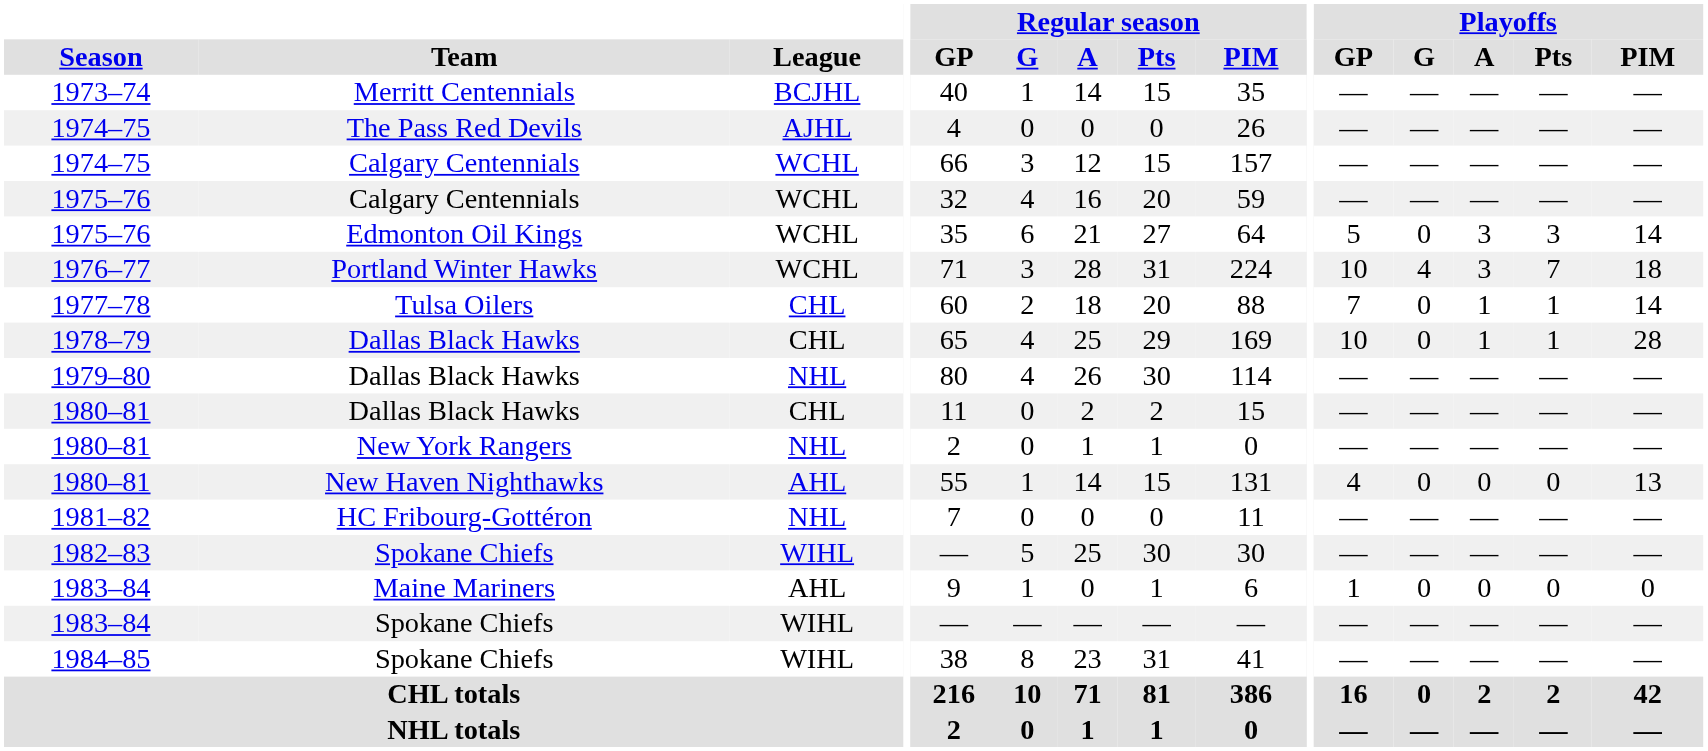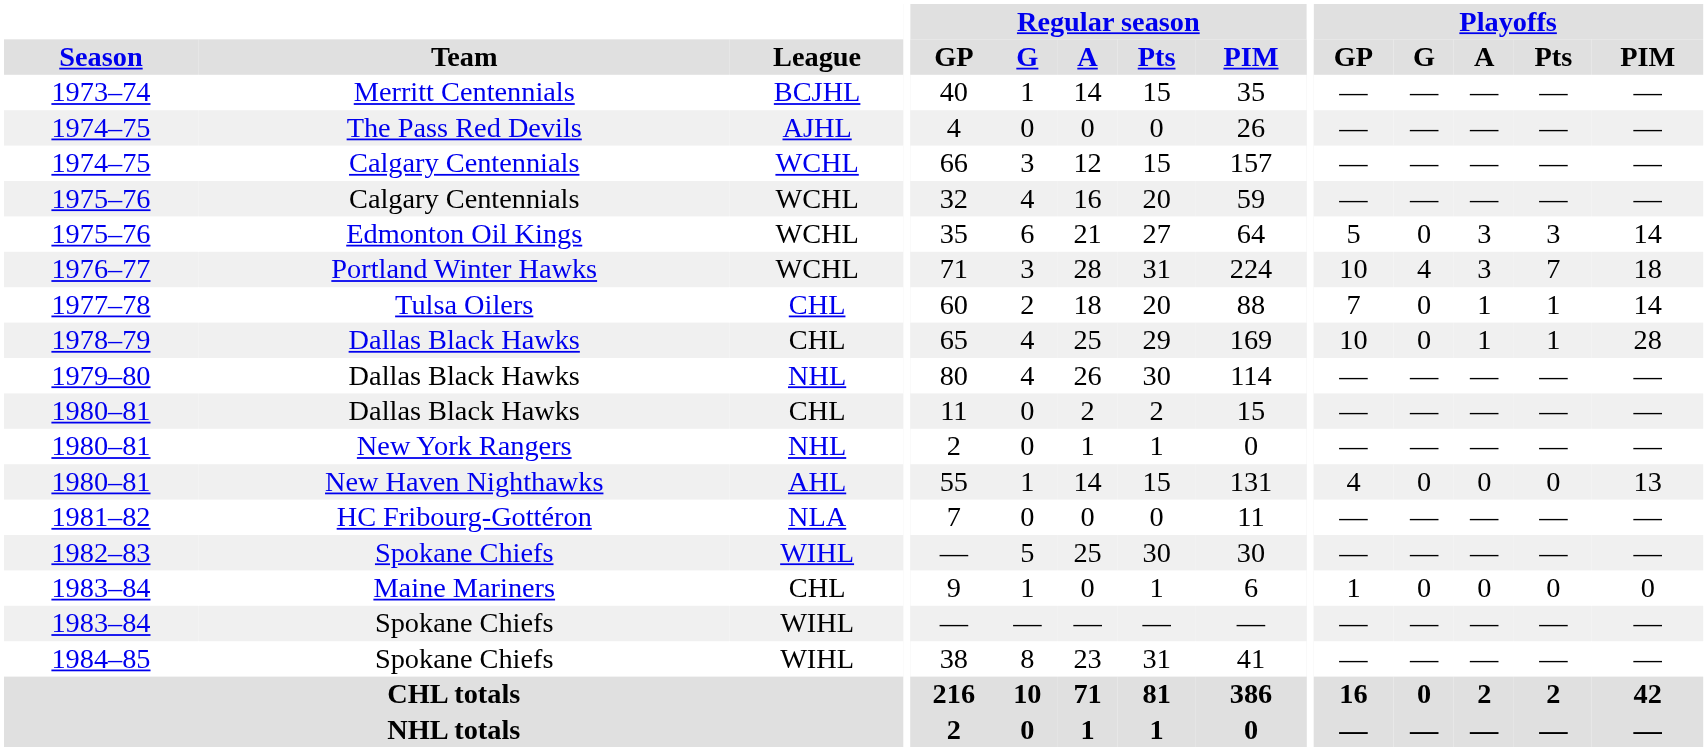 <table border="0" cellpadding="1" cellspacing="0" style="text-align:center; width:60em">
 <tr bgcolor="#e0e0e0">
 <th colspan="3" bgcolor="#ffffff"></th>
 <th rowspan="100" bgcolor="#ffffff"></th>
 <th colspan="5"><a href='#'>Regular season</a></th>
 <th rowspan="100" bgcolor="#ffffff"></th>
 <th colspan="5"><a href='#'>Playoffs</a></th>
 </tr>
 <tr bgcolor="#e0e0e0">
 <th><a href='#'>Season</a></th>
 <th>Team</th>
 <th>League</th>
 <th>GP</th>
 <th><a href='#'>G</a></th>
 <th><a href='#'>A</a></th>
 <th><a href='#'>Pts</a></th>
 <th><a href='#'>PIM</a></th>
 <th>GP</th>
 <th>G</th>
 <th>A</th>
 <th>Pts</th>
 <th>PIM</th>
 </tr>
 <tr>
 <td><a href='#'>1973–74</a></td>
 <td><a href='#'>Merritt Centennials</a></td>
 <td><a href='#'>BCJHL</a></td>
 <td>40</td>
 <td>1</td>
 <td>14</td>
 <td>15</td>
 <td>35</td>
 <td>—</td>
 <td>—</td>
 <td>—</td>
 <td>—</td>
 <td>—</td>
 </tr>
 <tr bgcolor="#f0f0f0">
 <td><a href='#'>1974–75</a></td>
 <td><a href='#'>The Pass Red Devils</a></td>
 <td><a href='#'>AJHL</a></td>
 <td>4</td>
 <td>0</td>
 <td>0</td>
 <td>0</td>
 <td>26</td>
 <td>—</td>
 <td>—</td>
 <td>—</td>
 <td>—</td>
 <td>—</td>
 </tr>
 <tr>
 <td><a href='#'>1974–75</a></td>
 <td><a href='#'>Calgary Centennials</a></td>
 <td><a href='#'>WCHL</a></td>
 <td>66</td>
 <td>3</td>
 <td>12</td>
 <td>15</td>
 <td>157</td>
 <td>—</td>
 <td>—</td>
 <td>—</td>
 <td>—</td>
 <td>—</td>
 </tr>
 <tr bgcolor="#f0f0f0">
 <td><a href='#'>1975–76</a></td>
 <td>Calgary Centennials</td>
 <td>WCHL</td>
 <td>32</td>
 <td>4</td>
 <td>16</td>
 <td>20</td>
 <td>59</td>
 <td>—</td>
 <td>—</td>
 <td>—</td>
 <td>—</td>
 <td>—</td>
 </tr>
 <tr>
 <td><a href='#'>1975–76</a></td>
 <td><a href='#'>Edmonton Oil Kings</a></td>
 <td>WCHL</td>
 <td>35</td>
 <td>6</td>
 <td>21</td>
 <td>27</td>
 <td>64</td>
 <td>5</td>
 <td>0</td>
 <td>3</td>
 <td>3</td>
 <td>14</td>
 </tr>
 <tr bgcolor="#f0f0f0">
 <td><a href='#'>1976–77</a></td>
 <td><a href='#'>Portland Winter Hawks</a></td>
 <td>WCHL</td>
 <td>71</td>
 <td>3</td>
 <td>28</td>
 <td>31</td>
 <td>224</td>
 <td>10</td>
 <td>4</td>
 <td>3</td>
 <td>7</td>
 <td>18</td>
 </tr>
 <tr>
 <td><a href='#'>1977–78</a></td>
 <td><a href='#'>Tulsa Oilers</a></td>
 <td><a href='#'>CHL</a></td>
 <td>60</td>
 <td>2</td>
 <td>18</td>
 <td>20</td>
 <td>88</td>
 <td>7</td>
 <td>0</td>
 <td>1</td>
 <td>1</td>
 <td>14</td>
 </tr>
 <tr bgcolor="#f0f0f0">
 <td><a href='#'>1978–79</a></td>
 <td><a href='#'>Dallas Black Hawks</a></td>
 <td>CHL</td>
 <td>65</td>
 <td>4</td>
 <td>25</td>
 <td>29</td>
 <td>169</td>
 <td>10</td>
 <td>0</td>
 <td>1</td>
 <td>1</td>
 <td>28</td>
 </tr>
 <tr>
 <td><a href='#'>1979–80</a></td>
 <td>Dallas Black Hawks</td>
 <td><a href='#'>NHL</a></td>
 <td>80</td>
 <td>4</td>
 <td>26</td>
 <td>30</td>
 <td>114</td>
 <td>—</td>
 <td>—</td>
 <td>—</td>
 <td>—</td>
 <td>—</td>
 </tr>
 <tr bgcolor="#f0f0f0">
 <td><a href='#'>1980–81</a></td>
 <td>Dallas Black Hawks</td>
 <td>CHL</td>
 <td>11</td>
 <td>0</td>
 <td>2</td>
 <td>2</td>
 <td>15</td>
 <td>—</td>
 <td>—</td>
 <td>—</td>
 <td>—</td>
 <td>—</td>
 </tr>
 <tr>
 <td><a href='#'>1980–81</a></td>
 <td><a href='#'>New York Rangers</a></td>
 <td><a href='#'>NHL</a></td>
 <td>2</td>
 <td>0</td>
 <td>1</td>
 <td>1</td>
 <td>0</td>
 <td>—</td>
 <td>—</td>
 <td>—</td>
 <td>—</td>
 <td>—</td>
 </tr>
 <tr bgcolor="#f0f0f0">
 <td><a href='#'>1980–81</a></td>
 <td><a href='#'>New Haven Nighthawks</a></td>
 <td><a href='#'>AHL</a></td>
 <td>55</td>
 <td>1</td>
 <td>14</td>
 <td>15</td>
 <td>131</td>
 <td>4</td>
 <td>0</td>
 <td>0</td>
 <td>0</td>
 <td>13</td>
 </tr>
 <tr>
 <td><a href='#'>1981–82</a></td>
 <td><a href='#'>HC Fribourg-Gottéron</a></td>
-<td><a href='#'>NHL</a></td>
+<td><a href='#'>NLA</a></td>
 <td>7</td>
 <td>0</td>
 <td>0</td>
 <td>0</td>
 <td>11</td>
 <td>—</td>
 <td>—</td>
 <td>—</td>
 <td>—</td>
 <td>—</td>
 </tr>
 <tr bgcolor="#f0f0f0">
 <td><a href='#'>1982–83</a></td>
 <td><a href='#'>Spokane Chiefs</a></td>
 <td><a href='#'>WIHL</a></td>
 <td>—</td>
 <td>5</td>
 <td>25</td>
 <td>30</td>
 <td>30</td>
 <td>—</td>
 <td>—</td>
 <td>—</td>
 <td>—</td>
 <td>—</td>
 </tr>
 <tr>
 <td><a href='#'>1983–84</a></td>
 <td><a href='#'>Maine Mariners</a></td>
-<td>AHL</td>
+<td>CHL</td>
 <td>9</td>
 <td>1</td>
 <td>0</td>
 <td>1</td>
 <td>6</td>
 <td>1</td>
 <td>0</td>
 <td>0</td>
 <td>0</td>
 <td>0</td>
 </tr>
 <tr bgcolor="#f0f0f0">
 <td><a href='#'>1983–84</a></td>
 <td>Spokane Chiefs</td>
 <td>WIHL</td>
 <td>—</td>
 <td>—</td>
 <td>—</td>
 <td>—</td>
 <td>—</td>
 <td>—</td>
 <td>—</td>
 <td>—</td>
 <td>—</td>
 <td>—</td>
 </tr>
 <tr>
 <td><a href='#'>1984–85</a></td>
 <td>Spokane Chiefs</td>
 <td>WIHL</td>
 <td>38</td>
 <td>8</td>
 <td>23</td>
 <td>31</td>
 <td>41</td>
 <td>—</td>
 <td>—</td>
 <td>—</td>
 <td>—</td>
 <td>—</td>
 </tr>
 <tr bgcolor="#e0e0e0">
 <th colspan="3">CHL totals</th>
 <th>216</th>
 <th>10</th>
 <th>71</th>
 <th>81</th>
 <th>386</th>
 <th>16</th>
 <th>0</th>
 <th>2</th>
 <th>2</th>
 <th>42</th>
 </tr>
 <tr bgcolor="#e0e0e0">
 <th colspan="3">NHL totals</th>
 <th>2</th>
 <th>0</th>
 <th>1</th>
 <th>1</th>
 <th>0</th>
 <th>—</th>
 <th>—</th>
 <th>—</th>
 <th>—</th>
 <th>—</th>
 </tr>
 </table>
